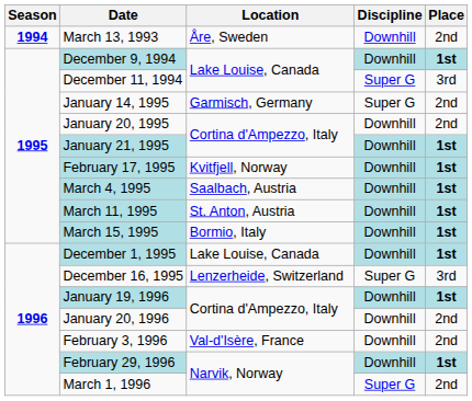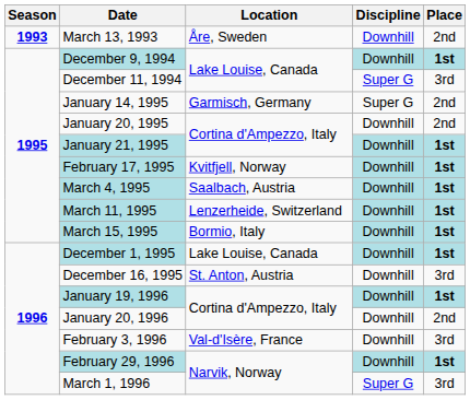 <table class="wikitable">
 <tr>
 <th>Season</th>
 <th>Date</th>
 <th>Location</th>
 <th>Discipline</th>
 <th>Place</th>
 </tr>
 <tr>
-<td rowspan=1 align=center><strong><a href='#'>1994</a></strong></td>
+<td rowspan=1 align=center><strong><a href='#'>1993</a></strong></td>
 <td>March 13, 1993</td>
 <td><a href='#'>Åre</a>, Sweden</td>
 <td align=center><a href='#'>Downhill</a></td>
 <td align=center>2nd</td>
 </tr>
 <tr>
 <td rowspan=9 align=center><strong><a href='#'>1995</a></strong></td>
 <td bgcolor="#BOEOE6">December 9, 1994</td>
 <td rowspan=2><a href='#'>Lake Louise</a>, Canada</td>
 <td bgcolor="#BOEOE6" align=center>Downhill</td>
 <td bgcolor="#BOEOE6" align=center><strong>1st</strong></td>
 </tr>
 <tr>
 <td>December 11, 1994</td>
 <td align=center><a href='#'>Super G</a></td>
 <td align=center>3rd</td>
 </tr>
 <tr>
 <td>January 14, 1995</td>
 <td><a href='#'>Garmisch</a>, Germany</td>
 <td align=center>Super G</td>
 <td align=center>2nd</td>
 </tr>
 <tr>
 <td>January 20, 1995</td>
 <td rowspan=2><a href='#'>Cortina d'Ampezzo</a>, Italy</td>
 <td align=center>Downhill</td>
 <td align=center>2nd</td>
 </tr>
 <tr>
 <td bgcolor="#BOEOE6">January 21, 1995</td>
 <td bgcolor="#BOEOE6" align=center>Downhill</td>
 <td bgcolor="#BOEOE6" align=center><strong>1st</strong></td>
 </tr>
 <tr>
 <td bgcolor="#BOEOE6">February 17, 1995</td>
 <td><a href='#'>Kvitfjell</a>, Norway</td>
 <td bgcolor="#BOEOE6" align=center>Downhill</td>
 <td bgcolor="#BOEOE6" align=center><strong>1st</strong></td>
 </tr>
 <tr>
 <td bgcolor="#BOEOE6">March 4, 1995</td>
 <td><a href='#'>Saalbach</a>, Austria</td>
 <td bgcolor="#BOEOE6" align=center>Downhill</td>
 <td bgcolor="#BOEOE6" align=center><strong>1st</strong></td>
 </tr>
 <tr>
 <td bgcolor="#BOEOE6">March 11, 1995</td>
-<td><a href='#'>St. Anton</a>, Austria</td>
+<td><a href='#'>Lenzerheide</a>, Switzerland  </td>
 <td bgcolor="#BOEOE6" align=center>Downhill</td>
 <td bgcolor="#BOEOE6" align=center><strong>1st</strong></td>
 </tr>
 <tr>
 <td bgcolor="#BOEOE6">March 15, 1995</td>
 <td><a href='#'>Bormio</a>, Italy</td>
 <td bgcolor="#BOEOE6" align=center>Downhill</td>
 <td bgcolor="#BOEOE6" align=center><strong>1st</strong></td>
 </tr>
 <tr>
 <td rowspan=7 align=center><strong><a href='#'>1996</a></strong></td>
 <td bgcolor="#BOEOE6">December 1, 1995</td>
 <td>Lake Louise, Canada</td>
 <td bgcolor="#BOEOE6" align=center>Downhill</td>
 <td bgcolor="#BOEOE6" align=center><strong>1st</strong></td>
 </tr>
 <tr>
 <td>December 16, 1995</td>
-<td><a href='#'>Lenzerheide</a>, Switzerland  </td>
-<td align=center>Super G</td>
+<td><a href='#'>St. Anton</a>, Austria</td>
+<td align=center>Downhill</td>
 <td align=center>3rd</td>
 </tr>
 <tr>
 <td bgcolor="#BOEOE6">January 19, 1996</td>
 <td rowspan=2>Cortina d'Ampezzo, Italy</td>
 <td bgcolor="#BOEOE6" align=center>Downhill</td>
 <td bgcolor="#BOEOE6" align=center><strong>1st</strong></td>
 </tr>
 <tr>
 <td>January 20, 1996</td>
 <td align=center>Downhill</td>
 <td align=center>2nd</td>
 </tr>
 <tr>
 <td>February 3, 1996</td>
 <td><a href='#'>Val-d'Isère</a>, France</td>
 <td align=center>Downhill</td>
-<td align=center>2nd</td>
+<td align=center>3rd</td>
 </tr>
 <tr>
 <td bgcolor="#BOEOE6">February 29, 1996</td>
 <td rowspan=2><a href='#'>Narvik</a>, Norway</td>
 <td bgcolor="#BOEOE6" align=center>Downhill</td>
 <td bgcolor="#BOEOE6" align=center><strong>1st</strong></td>
 </tr>
 <tr>
 <td>March 1, 1996</td>
 <td align=center><a href='#'>Super G</a></td>
-<td align=center>2nd</td>
+<td align=center>3rd</td>
 </tr>
 </table>
